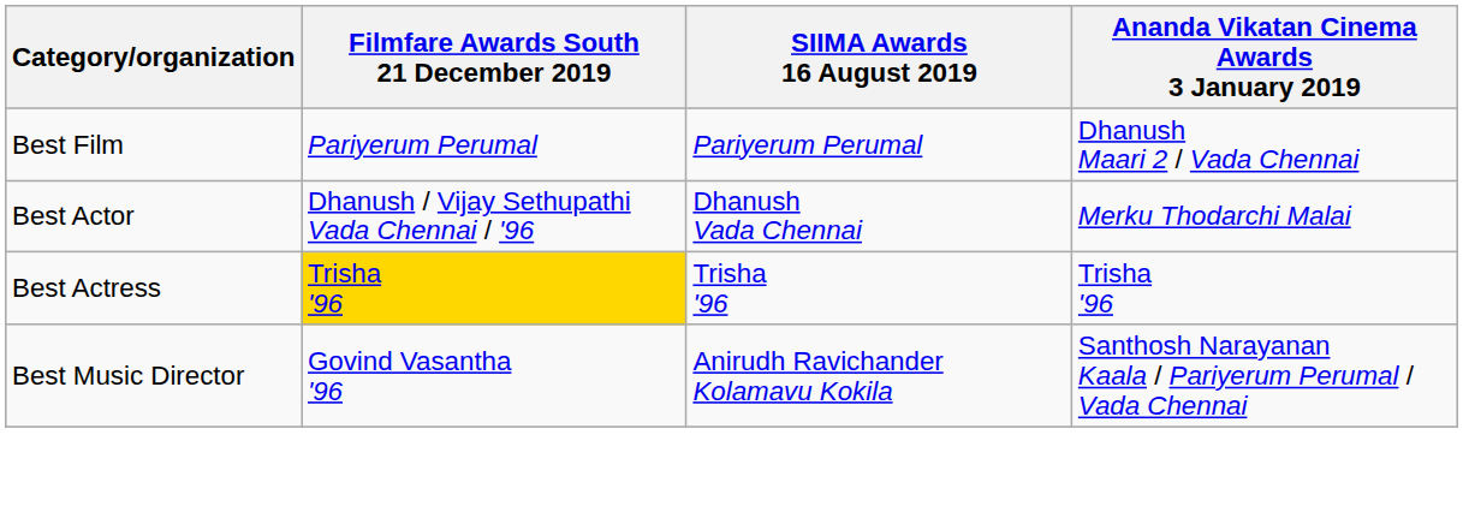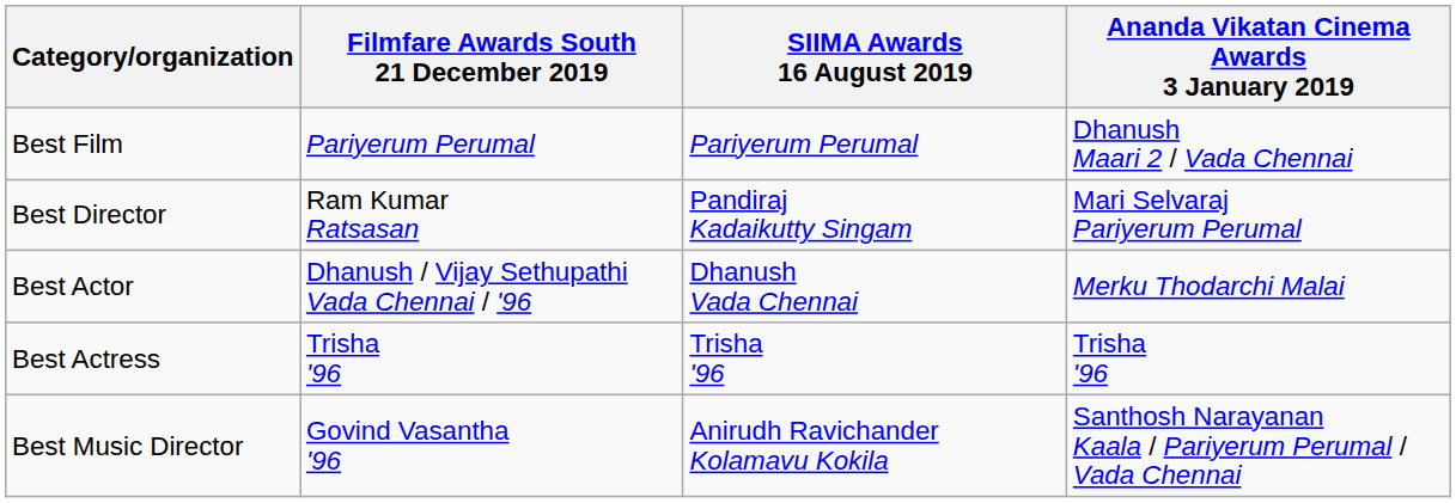 <table class="wikitable" style="font-size: 90%;">
 <tr>
 <th rowspan="1" style="width:20px;">Category/organization</th>
 <th rowspan="1" style="width:200px;"><a href='#'>Filmfare Awards South</a><br>21 December 2019</th>
 <th rowspan="1" style="width:200px;"><a href='#'>SIIMA Awards</a><br>16 August 2019</th>
 <th rowspan="1" style="width:200px;"><a href='#'>Ananda Vikatan Cinema Awards</a><br>3 January 2019</th>
 </tr>
 <tr>
 <td>Best Film</td>
 <td><em><a href='#'>Pariyerum Perumal</a></em></td>
 <td><em><a href='#'>Pariyerum Perumal</a></em></td>
 <td><a href='#'>Dhanush</a><br><em><a href='#'>Maari 2</a></em> / <em><a href='#'>Vada Chennai</a></em></td>
 </tr>
 <tr>
+<td>Best Director</td>
+<td>Ram Kumar<br><em><a href='#'>Ratsasan</a></em></td>
+<td><a href='#'>Pandiraj</a><br><em><a href='#'>Kadaikutty Singam</a></em></td>
+<td><a href='#'>Mari Selvaraj</a><br><em><a href='#'>Pariyerum Perumal</a></em></td>
+</tr>
+<tr>
 <td>Best Actor</td>
 <td><a href='#'>Dhanush</a> / <a href='#'>Vijay Sethupathi</a><br><em><a href='#'>Vada Chennai</a></em>  / <em><a href='#'>'96</a></em></td>
 <td><a href='#'>Dhanush</a><br><em><a href='#'>Vada Chennai</a></em></td>
 <td><em><a href='#'>Merku Thodarchi Malai</a></em></td>
 </tr>
 <tr>
 <td>Best Actress</td>
-<td style="background: gold;"><a href='#'>Trisha</a><br><em><a href='#'>'96</a></em></td>
+<td><a href='#'>Trisha</a><br><em><a href='#'>'96</a></em></td>
 <td><a href='#'>Trisha</a><br><em><a href='#'>'96</a></em></td>
 <td><a href='#'>Trisha</a><br><em><a href='#'>'96</a></em></td>
 </tr>
 <tr>
 <td>Best Music Director</td>
 <td><a href='#'>Govind Vasantha</a><br><em><a href='#'>'96</a></em></td>
 <td><a href='#'>Anirudh Ravichander</a><br><em><a href='#'>Kolamavu Kokila</a></em></td>
 <td><a href='#'>Santhosh Narayanan</a><br><em><a href='#'>Kaala</a></em> /  <em><a href='#'>Pariyerum Perumal</a></em> / <em><a href='#'>Vada Chennai</a></em></td>
 </tr>
 </table>
